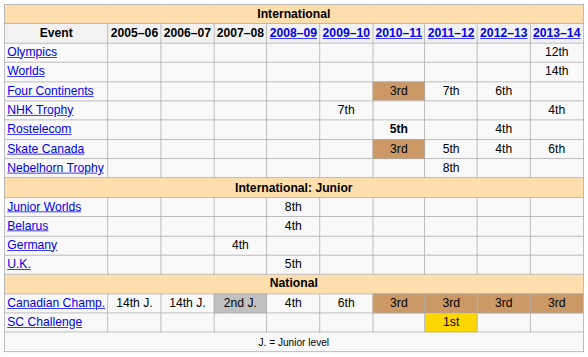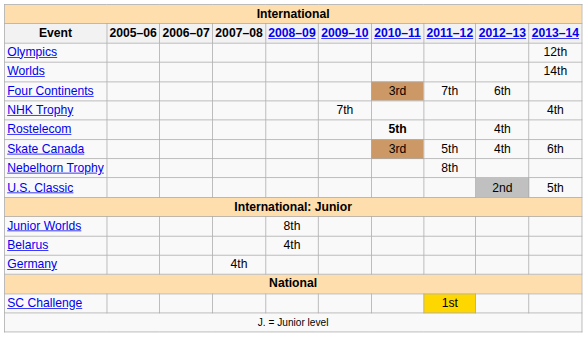 <table class="wikitable" style="text-align:center">
 <tr>
 <th style="background-color: #ffdead; " colspan=10 align=center><strong>International</strong></th>
 </tr>
 <tr>
 <th>Event</th>
 <th>2005–06</th>
 <th>2006–07</th>
 <th>2007–08</th>
 <th><a href='#'>2008–09</a></th>
 <th><a href='#'>2009–10</a></th>
 <th><a href='#'>2010–11</a></th>
 <th><a href='#'>2011–12</a></th>
 <th><a href='#'>2012–13</a></th>
 <th><a href='#'>2013–14</a></th>
 </tr>
 <tr>
 <td align=left><a href='#'>Olympics</a></td>
 <td></td>
 <td></td>
 <td></td>
 <td></td>
 <td></td>
 <td></td>
 <td></td>
 <td></td>
 <td>12th</td>
 </tr>
 <tr>
 <td align=left><a href='#'>Worlds</a></td>
 <td></td>
 <td></td>
 <td></td>
 <td></td>
 <td></td>
 <td></td>
 <td></td>
 <td></td>
 <td>14th</td>
 </tr>
 <tr>
 <td align=left><a href='#'>Four Continents</a></td>
 <td></td>
 <td></td>
 <td></td>
 <td></td>
 <td></td>
 <td bgcolor=cc9966>3rd</td>
 <td>7th</td>
 <td>6th</td>
 <td></td>
 </tr>
 <tr>
 <td align=left> <a href='#'>NHK Trophy</a></td>
 <td></td>
 <td></td>
 <td></td>
 <td></td>
 <td>7th</td>
 <td></td>
 <td></td>
 <td></td>
 <td>4th</td>
 </tr>
 <tr>
 <td align=left> <a href='#'>Rostelecom</a></td>
 <td></td>
 <td></td>
 <td></td>
 <td></td>
 <td></td>
 <td><strong>5th</strong></td>
 <td></td>
 <td>4th</td>
 <td></td>
 </tr>
 <tr>
 <td align=left> <a href='#'>Skate Canada</a></td>
 <td></td>
 <td></td>
 <td></td>
 <td></td>
 <td></td>
 <td bgcolor=cc9966>3rd</td>
 <td>5th</td>
 <td>4th</td>
 <td>6th</td>
 </tr>
 <tr>
 <td align=left><a href='#'>Nebelhorn Trophy</a></td>
 <td></td>
 <td></td>
 <td></td>
 <td></td>
 <td></td>
 <td></td>
 <td>8th</td>
 <td></td>
 <td></td>
 </tr>
 <tr>
+<td align=left><a href='#'>U.S. Classic</a></td>
+<td></td>
+<td></td>
+<td></td>
+<td></td>
+<td></td>
+<td></td>
+<td></td>
+<td bgcolor=silver>2nd</td>
+<td>5th</td>
+</tr>
+<tr>
 <th style="background-color: #ffdead; " colspan=10 align=center><strong>International: Junior</strong></th>
 </tr>
 <tr>
 <td align=left><a href='#'>Junior Worlds</a></td>
 <td></td>
 <td></td>
 <td></td>
 <td>8th</td>
 <td></td>
 <td></td>
 <td></td>
 <td></td>
 <td></td>
 </tr>
 <tr>
 <td align=left> <a href='#'>Belarus</a></td>
 <td></td>
 <td></td>
 <td></td>
 <td>4th</td>
 <td></td>
 <td></td>
 <td></td>
 <td></td>
 <td></td>
 </tr>
 <tr>
 <td align=left> <a href='#'>Germany</a></td>
 <td></td>
 <td></td>
 <td>4th</td>
 <td></td>
 <td></td>
 <td></td>
 <td></td>
 <td></td>
 <td></td>
 </tr>
 <tr>
-<td align=left> <a href='#'>U.K.</a></td>
-<td></td>
-<td></td>
-<td></td>
-<td>5th</td>
-<td></td>
-<td></td>
-<td></td>
-<td></td>
-<td></td>
-</tr>
-<tr>
 <th style="background-color: #ffdead; " colspan=10 align=center><strong>National</strong></th>
-</tr>
-<tr>
-<td align=left><a href='#'>Canadian Champ.</a></td>
-<td>14th J.</td>
-<td>14th J.</td>
-<td bgcolor=silver>2nd J.</td>
-<td>4th</td>
-<td>6th</td>
-<td bgcolor=cc9966>3rd</td>
-<td bgcolor=cc9966>3rd</td>
-<td bgcolor=cc9966>3rd</td>
-<td bgcolor=cc9966>3rd</td>
 </tr>
 <tr>
 <td align=left><a href='#'>SC Challenge</a></td>
 <td></td>
 <td></td>
 <td></td>
 <td></td>
 <td></td>
 <td></td>
 <td bgcolor=gold>1st</td>
 <td></td>
 <td></td>
 </tr>
 <tr>
 <td colspan=10 align=center><small> J. = Junior level </small></td>
 </tr>
 </table>
